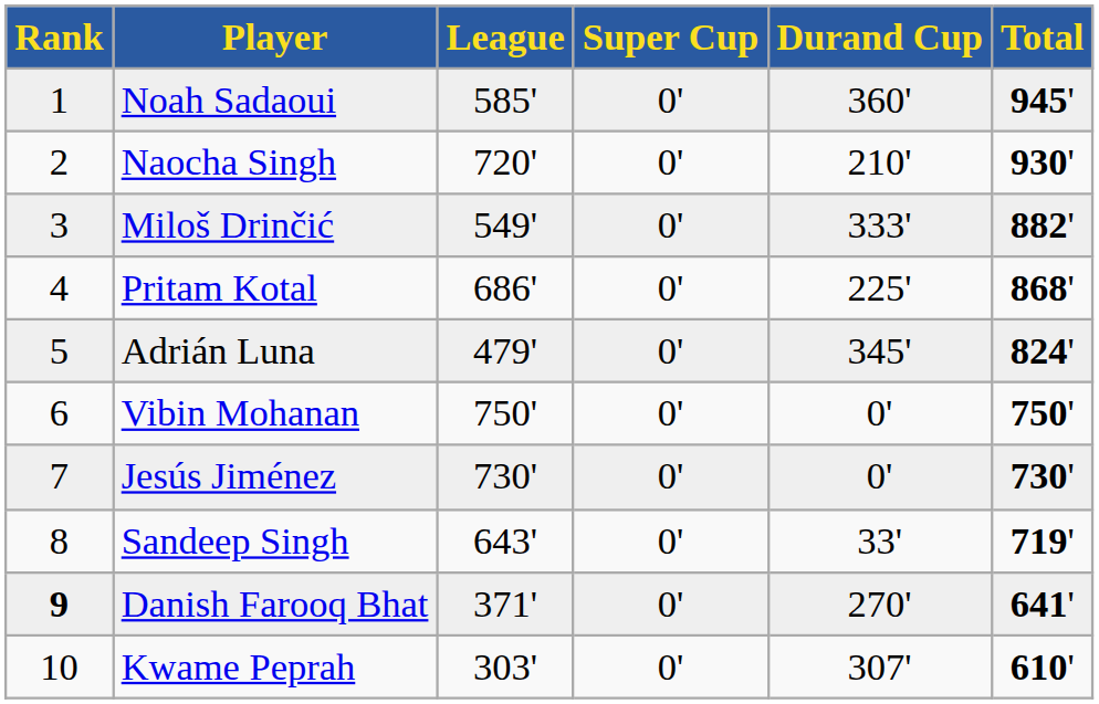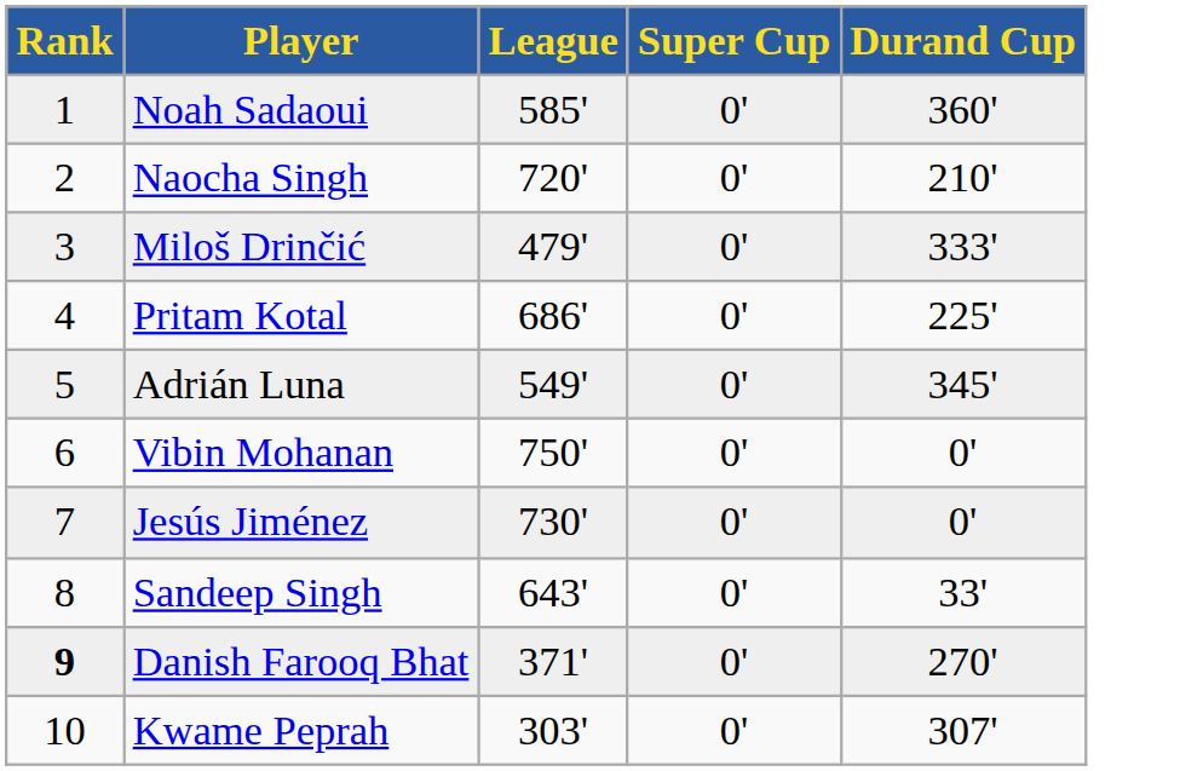 <table class="wikitable sortable" style="font-size: 95%; text-align: center;">
 <tr>
 <th style="background:#2A5AA1; color:#FADF20; text-align:center;">Rank</th>
 <th style="background:#2A5AA1; color:#FADF20; text-align:center;">Player</th>
 <th style="background:#2A5AA1; color:#FADF20; text-align:center;">League</th>
 <th style="background:#2A5AA1; color:#FADF20; text-align:center;">Super Cup</th>
 <th style="background:#2A5AA1; color:#FADF20; text-align:center;">Durand Cup</th>
-<th style="background:#2A5AA1; color:#FADF20; text-align:center;">Total</th>
 </tr>
 <tr bgcolor="#EFEFEF">
 <td>1</td>
 <td style="text-align:left;"> <a href='#'>Noah Sadaoui</a></td>
 <td>585'</td>
 <td>0'</td>
 <td>360'</td>
-<td><strong>945</strong>'</td>
 </tr>
 <tr>
 <td>2</td>
 <td style="text-align:left;"> <a href='#'>Naocha Singh</a></td>
 <td>720'</td>
 <td>0'</td>
 <td>210'</td>
-<td><strong>930</strong>'</td>
 </tr>
 <tr bgcolor="#EFEFEF">
 <td>3</td>
 <td style="text-align:left;"> <a href='#'>Miloš Drinčić</a></td>
-<td>549'</td>
+<td>479'</td>
 <td>0'</td>
 <td>333'</td>
-<td><strong>882</strong>'</td>
 </tr>
 <tr>
 <td>4</td>
 <td style="text-align:left;"> <a href='#'>Pritam Kotal</a></td>
 <td>686'</td>
 <td>0'</td>
 <td>225'</td>
-<td><strong>868</strong>'</td>
 </tr>
 <tr bgcolor="#EFEFEF">
 <td>5</td>
 <td style="text-align:left;"> Adrián Luna</td>
-<td>479'</td>
+<td>549'</td>
 <td>0'</td>
 <td>345'</td>
-<td><strong>824</strong>'</td>
 </tr>
 <tr>
 <td>6</td>
 <td style="text-align:left;"> <a href='#'>Vibin Mohanan</a></td>
 <td>750'</td>
 <td>0'</td>
 <td>0'</td>
-<td><strong>750</strong>'</td>
 </tr>
 <tr bgcolor="#EFEFEF">
 <td>7</td>
 <td style="text-align:left;"> <a href='#'>Jesús Jiménez</a></td>
 <td>730'</td>
 <td>0'</td>
 <td>0'</td>
-<td><strong>730</strong>'</td>
 </tr>
 <tr>
 <td>8</td>
 <td style="text-align:left;"> <a href='#'>Sandeep Singh</a></td>
 <td>643'</td>
 <td>0'</td>
 <td>33'</td>
-<td><strong>719</strong>'</td>
 </tr>
 <tr bgcolor="#EFEFEF">
 <td><strong>9</strong></td>
 <td style="text-align:left;"> <a href='#'>Danish Farooq Bhat</a></td>
 <td>371'</td>
 <td>0'</td>
 <td>270'</td>
-<td><strong>641</strong>'</td>
 </tr>
 <tr>
 <td>10</td>
 <td style="text-align:left;"> <a href='#'>Kwame Peprah</a></td>
 <td>303'</td>
 <td>0'</td>
 <td>307'</td>
-<td><strong>610</strong>'</td>
 </tr>
 </table>
